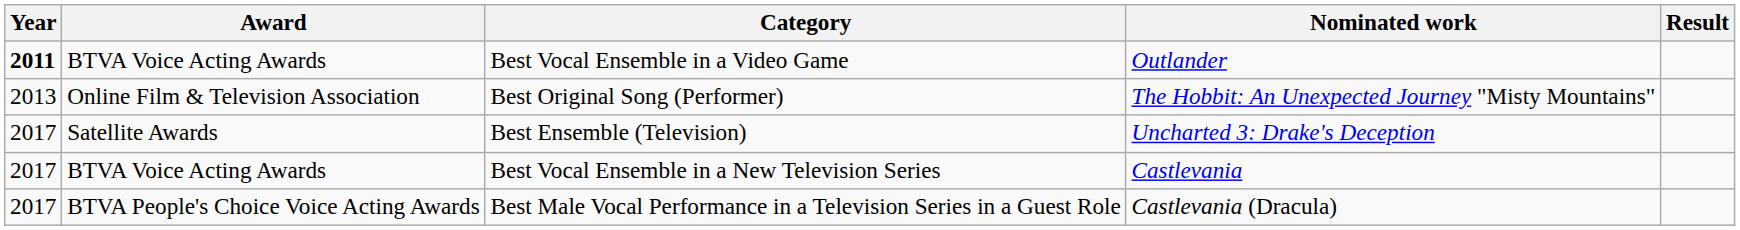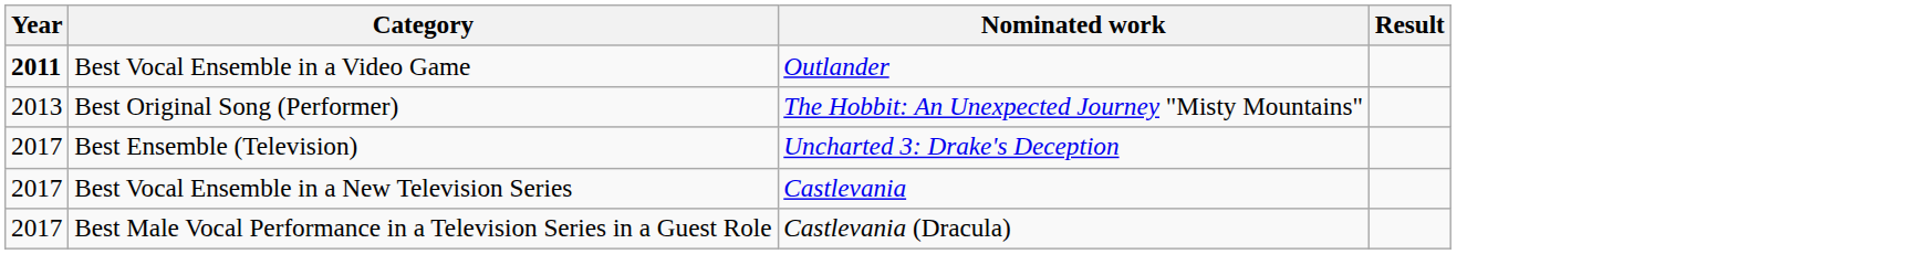 <table class="wikitable sortable">
 <tr>
 <th>Year</th>
-<th>Award</th>
 <th>Category</th>
 <th>Nominated work</th>
 <th>Result</th>
 </tr>
 <tr>
 <td><strong>2011</strong></td>
-<td>BTVA Voice Acting Awards</td>
 <td>Best Vocal Ensemble in a Video Game</td>
 <td><em><a href='#'>Outlander</a></em></td>
 <td></td>
 </tr>
 <tr>
 <td>2013</td>
-<td>Online Film & Television Association</td>
 <td>Best Original Song (Performer)</td>
 <td><em><a href='#'>The Hobbit: An Unexpected Journey</a></em> "Misty Mountains"</td>
 <td></td>
 </tr>
 <tr>
 <td>2017</td>
-<td>Satellite Awards</td>
 <td>Best Ensemble (Television)</td>
 <td><em><a href='#'>Uncharted 3: Drake's Deception</a></em></td>
 <td></td>
 </tr>
 <tr>
 <td>2017</td>
-<td>BTVA Voice Acting Awards</td>
 <td>Best Vocal Ensemble in a New Television Series</td>
 <td><em><a href='#'>Castlevania</a></em></td>
 <td></td>
 </tr>
 <tr>
 <td>2017</td>
-<td>BTVA People's Choice Voice Acting Awards</td>
 <td>Best Male Vocal Performance in a Television Series in a Guest Role</td>
 <td><em>Castlevania</em> (Dracula)</td>
 <td></td>
 </tr>
 </table>
